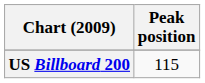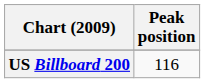 <table class="wikitable sortable plainrowheaders" style="text-align:center;">
 <tr>
 <th scope="col">Chart (2009)</th>
 <th scope="col">Peak<br>position</th>
 </tr>
 <tr>
 </tr>
 <tr>
 </tr>
 <tr>
 </tr>
 <tr>
 </tr>
 <tr>
 </tr>
 <tr>
 </tr>
 <tr>
 </tr>
 <tr>
 </tr>
 <tr>
 <th scope="row">US <a href='#'><em>Billboard</em> 200</a></th>
-<td>115</td>
+<td>116</td>
 </tr>
 </table>
